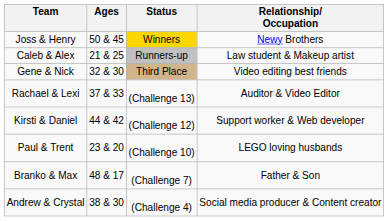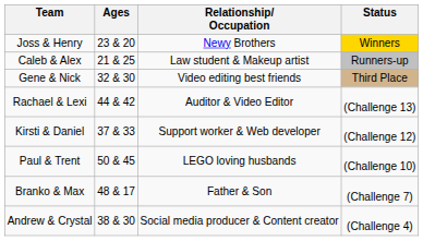 <table class="wikitable" style="text-align:center">
 <tr valign="top">
 <th>Team</th>
 <th>Ages</th>
+<th>Relationship/<br>Occupation</th>
 <th>Status</th>
-<th>Relationship/<br>Occupation</th>
 </tr>
 <tr>
 <td>Joss & Henry</td>
-<td>50 & 45</td>
+<td>23 & 20</td>
+<td><a href='#'>Newy</a> Brothers</td>
 <td style="background:gold">Winners</td>
-<td><a href='#'>Newy</a> Brothers</td>
 </tr>
 <tr>
 <td>Caleb & Alex</td>
 <td>21 & 25</td>
+<td>Law student & Makeup artist</td>
 <td style="background:silver">Runners-up</td>
-<td>Law student & Makeup artist</td>
 </tr>
 <tr>
 <td>Gene & Nick</td>
 <td>32 & 30</td>
+<td>Video editing best friends</td>
 <td style="background:tan">Third Place</td>
-<td>Video editing best friends</td>
 </tr>
 <tr>
 <td>Rachael & Lexi</td>
-<td>37 & 33</td>
+<td>44 & 42</td>
+<td>Auditor & Video Editor</td>
 <td><br>(Challenge 13)</td>
-<td>Auditor & Video Editor</td>
 </tr>
 <tr>
 <td>Kirsti & Daniel</td>
-<td>44 & 42</td>
+<td>37 & 33</td>
+<td>Support worker & Web developer</td>
 <td><br>(Challenge 12)</td>
-<td>Support worker & Web developer</td>
 </tr>
 <tr>
 <td>Paul & Trent</td>
-<td>23 & 20</td>
+<td>50 & 45</td>
+<td>LEGO loving husbands</td>
 <td><br>(Challenge 10)</td>
-<td>LEGO loving husbands</td>
 </tr>
 <tr>
 <td>Branko & Max</td>
 <td>48 & 17</td>
+<td>Father & Son</td>
 <td><br>(Challenge 7)</td>
-<td>Father & Son</td>
 </tr>
 <tr>
 <td>Andrew & Crystal</td>
 <td>38 & 30</td>
+<td>Social media producer & Content creator</td>
 <td><br> (Challenge 4)</td>
-<td>Social media producer & Content creator</td>
 </tr>
 </table>
